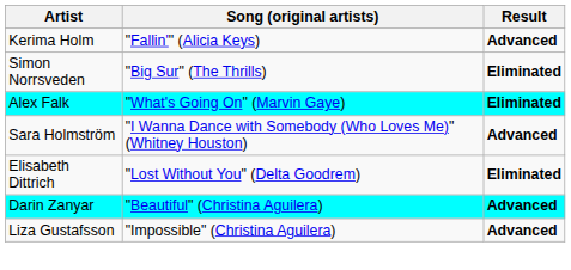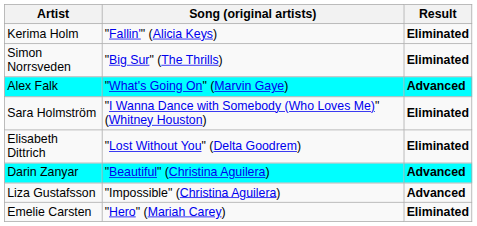 <table class=wikitable>
 <tr>
 <th>Artist</th>
 <th>Song (original artists)</th>
 <th>Result</th>
 </tr>
 <tr>
 <td>Kerima Holm</td>
 <td>"<a href='#'>Fallin'</a>" (<a href='#'>Alicia Keys</a>)</td>
-<td><strong>Advanced</strong></td>
+<td><strong>Eliminated</strong></td>
 </tr>
 <tr>
 <td>Simon Norrsveden</td>
 <td>"<a href='#'>Big Sur</a>" (<a href='#'>The Thrills</a>)</td>
 <td><strong>Eliminated</strong></td>
 </tr>
 <tr style="background:cyan;">
 <td>Alex Falk</td>
 <td>"<a href='#'>What's Going On</a>" (<a href='#'>Marvin Gaye</a>)</td>
-<td><strong>Eliminated</strong></td>
+<td><strong>Advanced</strong></td>
 </tr>
 <tr>
 <td>Sara Holmström</td>
 <td>"<a href='#'>I Wanna Dance with Somebody (Who Loves Me)</a>" (<a href='#'>Whitney Houston</a>)</td>
-<td><strong>Advanced</strong></td>
+<td><strong>Eliminated</strong></td>
 </tr>
 <tr>
 <td>Elisabeth Dittrich</td>
 <td>"<a href='#'>Lost Without You</a>" (<a href='#'>Delta Goodrem</a>)</td>
 <td><strong>Eliminated</strong></td>
 </tr>
 <tr style="background:cyan;">
 <td>Darin Zanyar</td>
 <td>"<a href='#'>Beautiful</a>" (<a href='#'>Christina Aguilera</a>)</td>
 <td><strong>Advanced</strong></td>
 </tr>
 <tr>
 <td>Liza Gustafsson</td>
 <td>"Impossible" (<a href='#'>Christina Aguilera</a>)</td>
 <td><strong>Advanced</strong></td>
 </tr>
+<tr>
+<td>Emelie Carsten</td>
+<td>"<a href='#'>Hero</a>" (<a href='#'>Mariah Carey</a>)</td>
+<td><strong>Eliminated</strong></td>
+</tr>
 </table>
